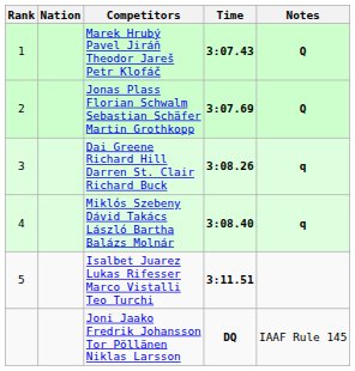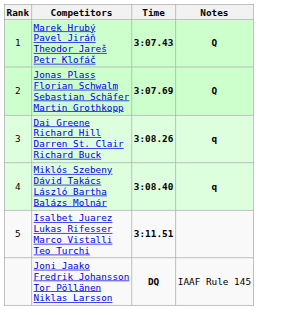 <table class="wikitable sortable" style="text-align:center">
 <tr>
 <th>Rank</th>
-<th>Nation</th>
 <th>Competitors</th>
 <th>Time</th>
 <th>Notes</th>
 </tr>
 <tr bgcolor=ccffcc>
 <td>1</td>
-<td align=left></td>
 <td align=left><a href='#'>Marek Hrubý</a><br><a href='#'>Pavel Jiráň</a><br><a href='#'>Theodor Jareš</a><br><a href='#'>Petr Klofáč</a></td>
 <td><strong>3:07.43</strong></td>
 <td><strong>Q</strong></td>
 </tr>
 <tr bgcolor=ccffcc>
 <td>2</td>
-<td align=left></td>
 <td align=left><a href='#'>Jonas Plass</a><br><a href='#'>Florian Schwalm</a><br><a href='#'>Sebastian Schäfer</a><br><a href='#'>Martin Grothkopp</a></td>
 <td><strong>3:07.69</strong></td>
 <td><strong>Q</strong></td>
 </tr>
 <tr bgcolor=ddffdd>
 <td>3</td>
-<td align=left></td>
 <td align=left><a href='#'>Dai Greene</a><br><a href='#'>Richard Hill</a><br><a href='#'>Darren St. Clair</a><br><a href='#'>Richard Buck</a></td>
 <td><strong>3:08.26</strong></td>
 <td><strong>q</strong></td>
 </tr>
 <tr bgcolor=ddffdd>
 <td>4</td>
-<td align=left></td>
 <td align=left><a href='#'>Miklós Szebeny</a><br><a href='#'>Dávid Takács</a><br><a href='#'>László Bartha</a><br><a href='#'>Balázs Molnár</a></td>
 <td><strong>3:08.40</strong></td>
 <td><strong>q</strong></td>
 </tr>
 <tr>
 <td>5</td>
-<td align=left></td>
 <td align=left><a href='#'>Isalbet Juarez</a><br><a href='#'>Lukas Rifesser</a><br><a href='#'>Marco Vistalli</a><br><a href='#'>Teo Turchi</a></td>
 <td><strong>3:11.51</strong></td>
 <td></td>
 </tr>
 <tr>
 <td></td>
-<td align=left></td>
 <td align=left><a href='#'>Joni Jaako</a><br><a href='#'>Fredrik Johansson</a><br><a href='#'>Tor Pöllänen</a><br><a href='#'>Niklas Larsson</a></td>
 <td><strong>DQ</strong></td>
 <td>IAAF Rule 145</td>
 </tr>
 </table>
